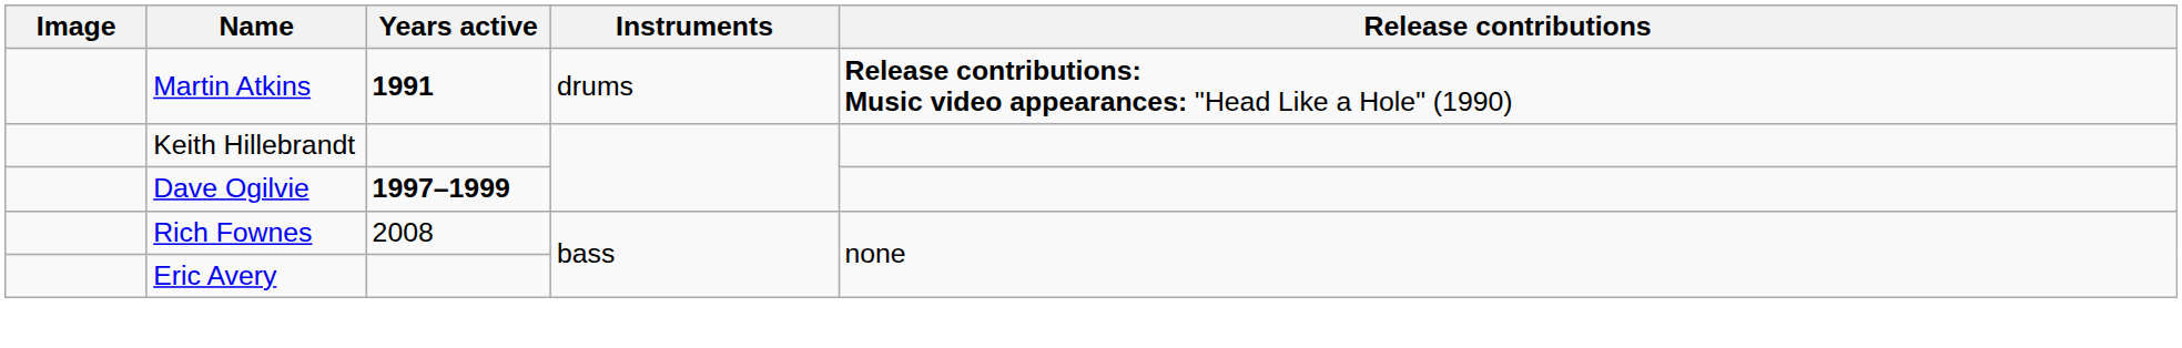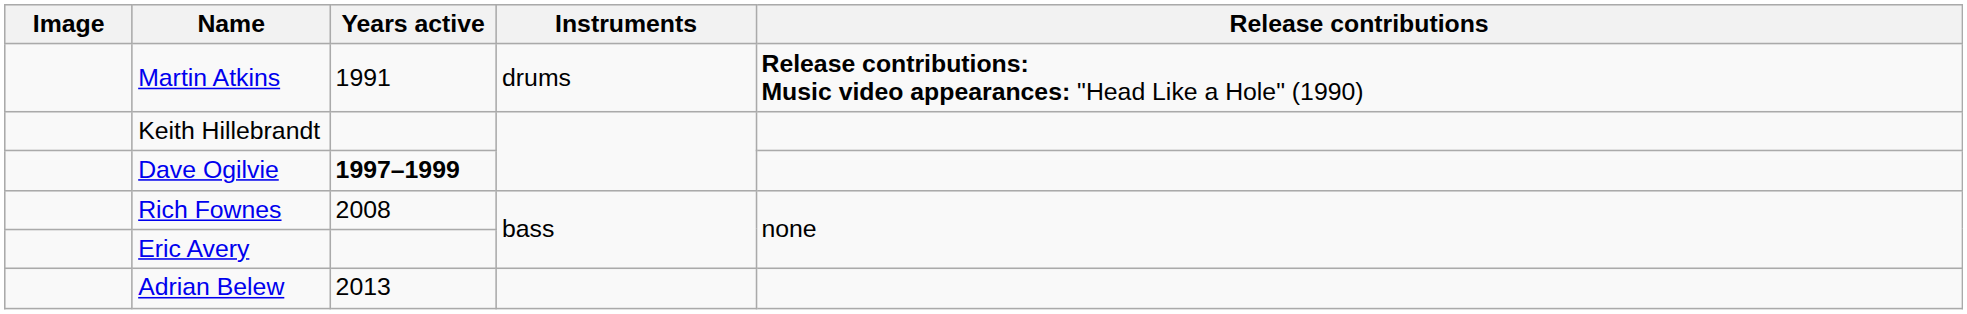 <table class="wikitable" width="100%" border="1">
 <tr>
 <th width="75">Image</th>
 <th width="120">Name</th>
 <th width="100">Years active</th>
 <th width="160">Instruments</th>
 <th>Release contributions</th>
 </tr>
 <tr>
 <td></td>
 <td><a href='#'>Martin Atkins</a></td>
-<td><strong>1991 </strong></td>
+<td>1991 </td>
 <td>drums</td>
 <td><strong>Release contributions:</strong> <br><strong>Music video appearances:</strong> "Head Like a Hole" (1990)</td>
 </tr>
 <tr>
 <td></td>
 <td>Keith Hillebrandt</td>
 <td></td>
 <td rowspan="2"></td>
 <td></td>
 </tr>
 <tr>
 <td></td>
 <td><a href='#'>Dave Ogilvie</a></td>
 <td><strong>1997–1999 </strong></td>
 <td></td>
 </tr>
 <tr>
 <td></td>
 <td><a href='#'>Rich Fownes</a></td>
 <td>2008 </td>
 <td rowspan="2">bass</td>
 <td rowspan="2">none</td>
 </tr>
 <tr>
 <td></td>
 <td><a href='#'>Eric Avery</a></td>
 <td></td>
 </tr>
+<tr>
+<td></td>
+<td><a href='#'>Adrian Belew</a></td>
+<td>2013 </td>
+<td></td>
+<td></td>
+</tr>
 </table>
